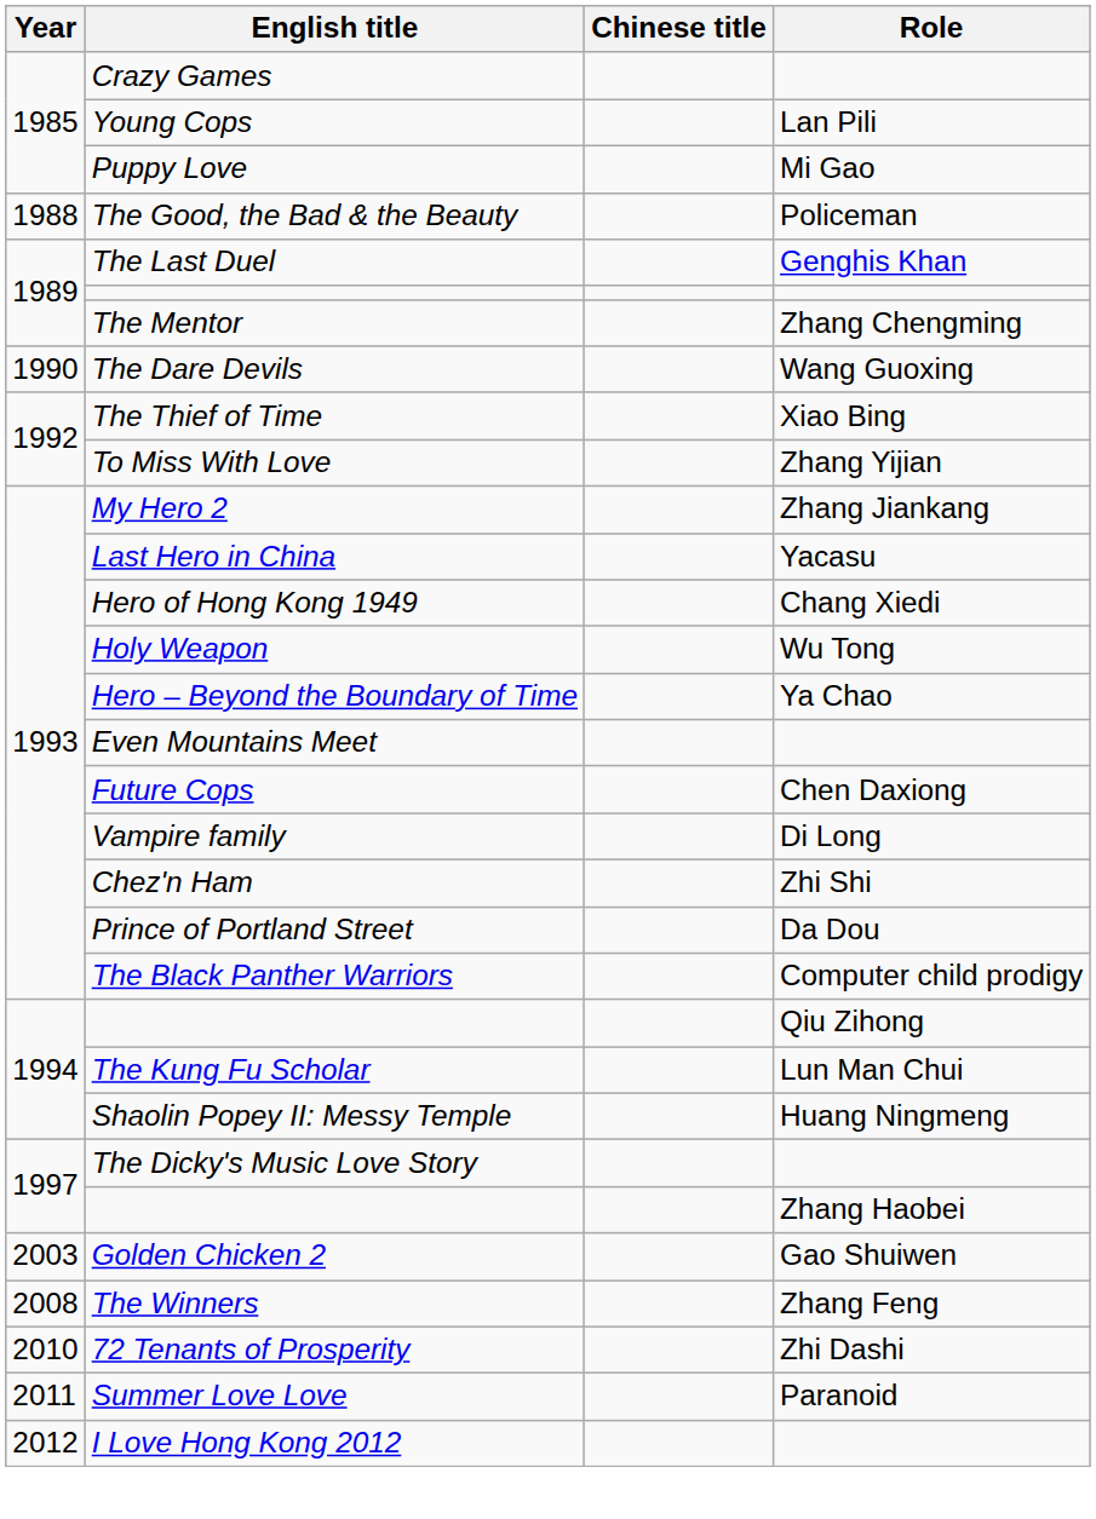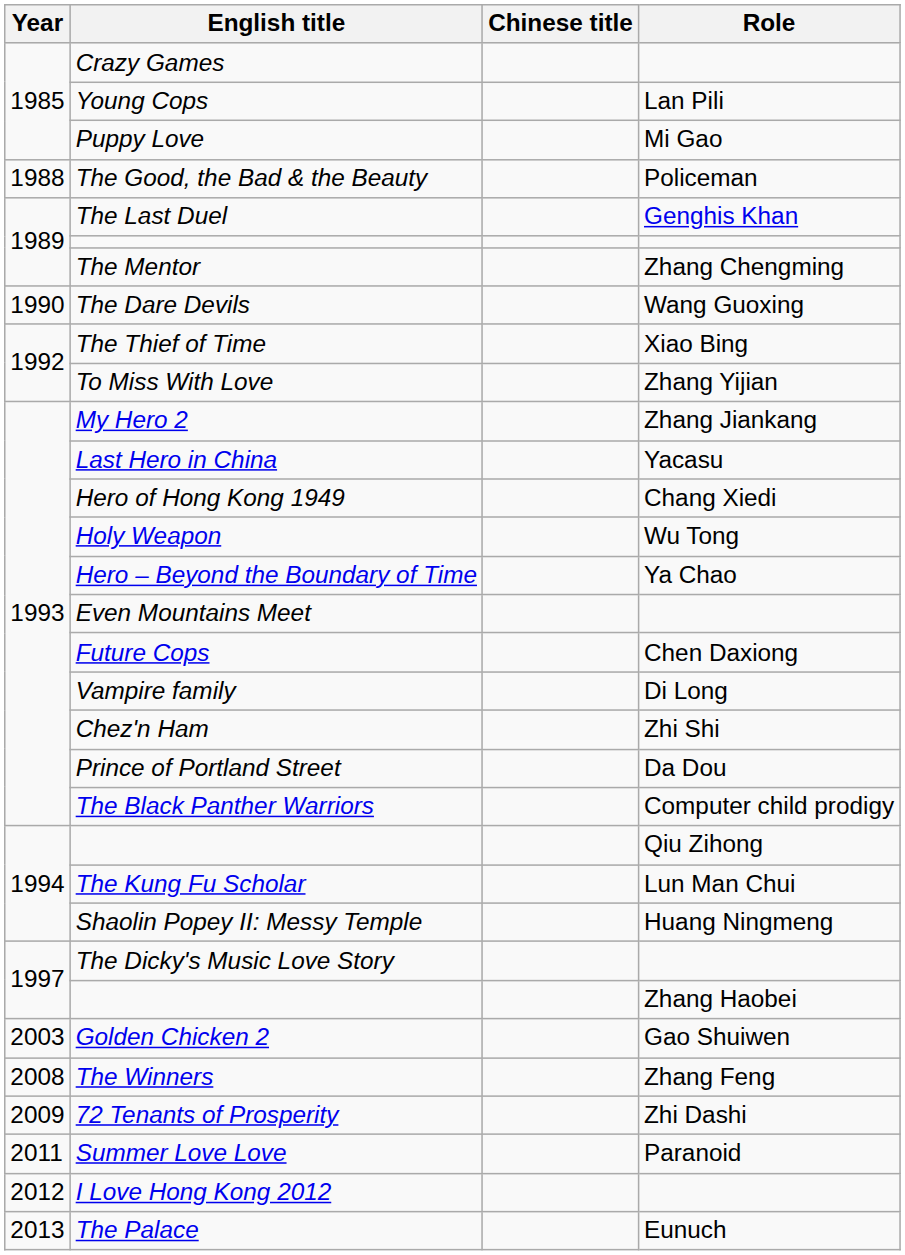 <table class="wikitable">
 <tr>
 <th>Year</th>
 <th>English title</th>
 <th>Chinese title</th>
 <th>Role</th>
 </tr>
 <tr>
 <td rowspan=3>1985</td>
 <td><em>Crazy Games</em></td>
 <td></td>
 <td></td>
 </tr>
 <tr>
 <td><em>Young Cops</em></td>
 <td></td>
 <td>Lan Pili</td>
 </tr>
 <tr>
 <td><em>Puppy Love</em></td>
 <td></td>
 <td>Mi Gao</td>
 </tr>
 <tr>
 <td>1988</td>
 <td><em>The Good, the Bad & the Beauty</em></td>
 <td></td>
 <td>Policeman</td>
 </tr>
 <tr>
 <td rowspan=3>1989</td>
 <td><em>The Last Duel</em></td>
 <td></td>
 <td><a href='#'>Genghis Khan</a></td>
 </tr>
 <tr>
 <td></td>
 <td></td>
 <td></td>
 </tr>
 <tr>
 <td><em>The Mentor</em></td>
 <td></td>
 <td>Zhang Chengming</td>
 </tr>
 <tr>
 <td>1990</td>
 <td><em>The Dare Devils</em></td>
 <td></td>
 <td>Wang Guoxing</td>
 </tr>
 <tr>
 <td rowspan=2>1992</td>
 <td><em>The Thief of Time</em></td>
 <td></td>
 <td>Xiao Bing</td>
 </tr>
 <tr>
 <td><em>To Miss With Love</em></td>
 <td></td>
 <td>Zhang Yijian</td>
 </tr>
 <tr>
 <td rowspan=11>1993</td>
 <td><em><a href='#'>My Hero 2</a></em></td>
 <td></td>
 <td>Zhang Jiankang</td>
 </tr>
 <tr>
 <td><em><a href='#'>Last Hero in China</a></em></td>
 <td></td>
 <td>Yacasu</td>
 </tr>
 <tr>
 <td><em>Hero of Hong Kong 1949</em></td>
 <td></td>
 <td>Chang Xiedi</td>
 </tr>
 <tr>
 <td><em><a href='#'>Holy Weapon</a></em></td>
 <td></td>
 <td>Wu Tong</td>
 </tr>
 <tr>
 <td><em><a href='#'>Hero – Beyond the Boundary of Time</a></em></td>
 <td></td>
 <td>Ya Chao</td>
 </tr>
 <tr>
 <td><em>Even Mountains Meet</em></td>
 <td></td>
 <td></td>
 </tr>
 <tr>
 <td><em><a href='#'>Future Cops</a></em></td>
 <td></td>
 <td>Chen Daxiong</td>
 </tr>
 <tr>
 <td><em>Vampire family</em></td>
 <td></td>
 <td>Di Long</td>
 </tr>
 <tr>
 <td><em>Chez'n Ham</em></td>
 <td></td>
 <td>Zhi Shi</td>
 </tr>
 <tr>
 <td><em>Prince of Portland Street</em></td>
 <td></td>
 <td>Da Dou</td>
 </tr>
 <tr>
 <td><em><a href='#'>The Black Panther Warriors</a></em></td>
 <td></td>
 <td>Computer child prodigy</td>
 </tr>
 <tr>
 <td rowspan=3>1994</td>
 <td></td>
 <td></td>
 <td>Qiu Zihong</td>
 </tr>
 <tr>
 <td><em><a href='#'>The Kung Fu Scholar</a></em></td>
 <td></td>
 <td>Lun Man Chui</td>
 </tr>
 <tr>
 <td><em>Shaolin Popey II: Messy Temple</em></td>
 <td></td>
 <td>Huang Ningmeng</td>
 </tr>
 <tr>
 <td rowspan=2>1997</td>
 <td><em>The Dicky's Music Love Story</em></td>
 <td></td>
 <td></td>
 </tr>
 <tr>
 <td></td>
 <td></td>
 <td>Zhang Haobei</td>
 </tr>
 <tr>
 <td>2003</td>
 <td><em><a href='#'>Golden Chicken 2</a></em></td>
 <td></td>
 <td>Gao Shuiwen</td>
 </tr>
 <tr>
 <td>2008</td>
 <td><em><a href='#'>The Winners</a></em></td>
 <td></td>
 <td>Zhang Feng</td>
 </tr>
 <tr>
-<td>2010</td>
+<td>2009</td>
 <td><em><a href='#'>72 Tenants of Prosperity</a></em></td>
 <td></td>
 <td>Zhi Dashi</td>
 </tr>
 <tr>
 <td>2011</td>
 <td><em><a href='#'>Summer Love Love</a></em></td>
 <td></td>
 <td>Paranoid</td>
 </tr>
 <tr>
 <td>2012</td>
 <td><em><a href='#'>I Love Hong Kong 2012</a></em></td>
 <td></td>
 <td></td>
 </tr>
+<tr>
+<td>2013</td>
+<td><em><a href='#'>The Palace</a></em></td>
+<td></td>
+<td>Eunuch</td>
+</tr>
 </table>
